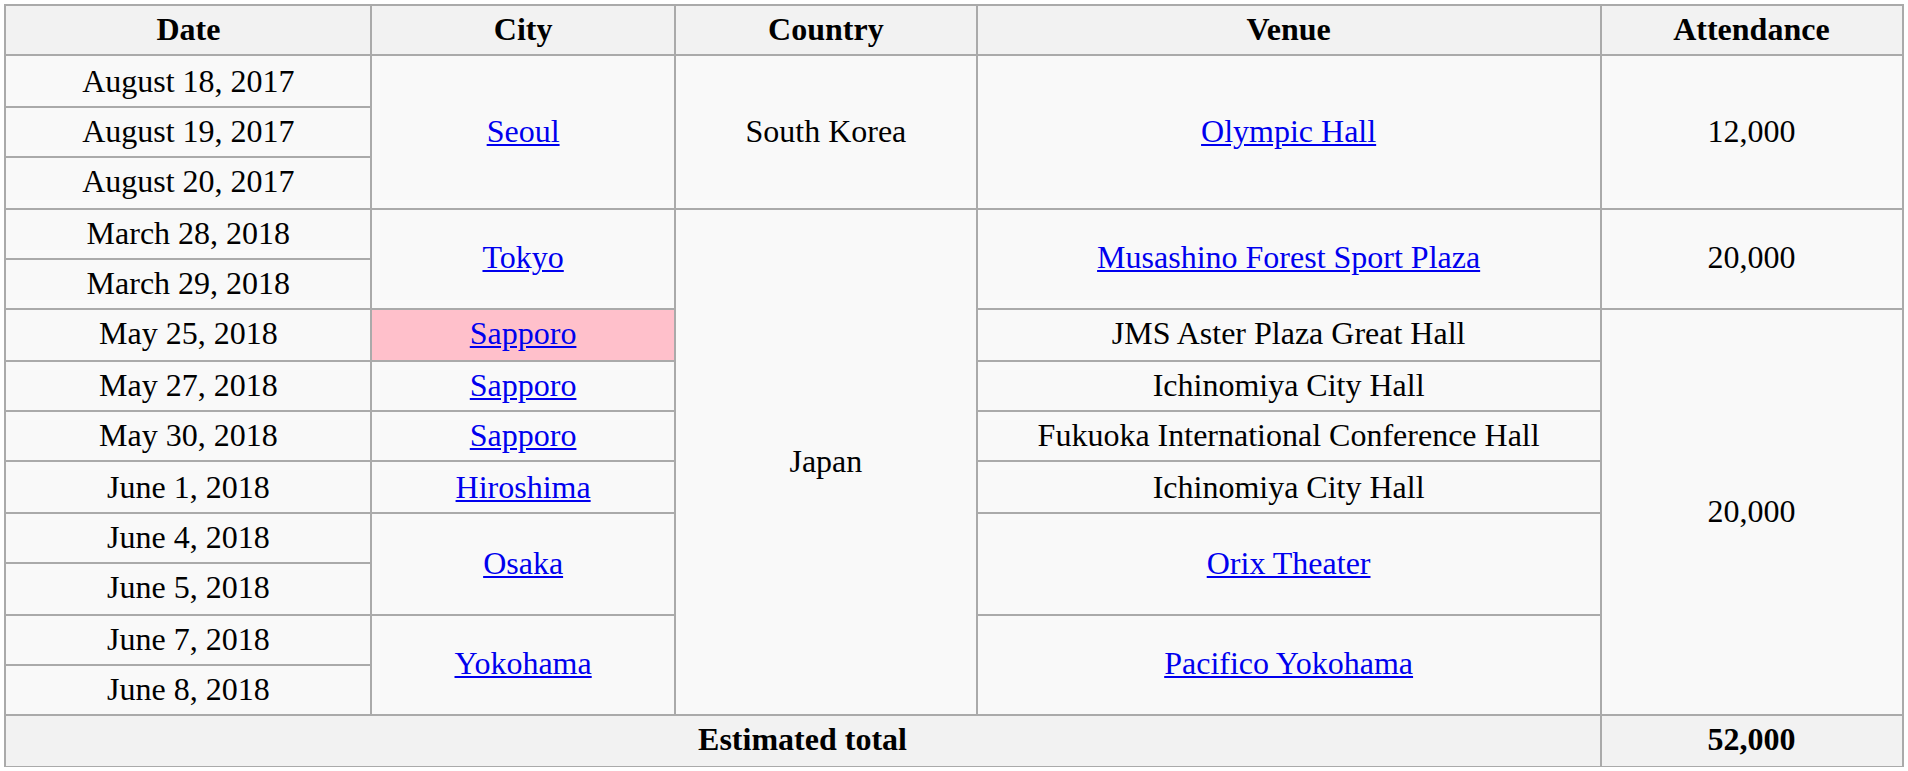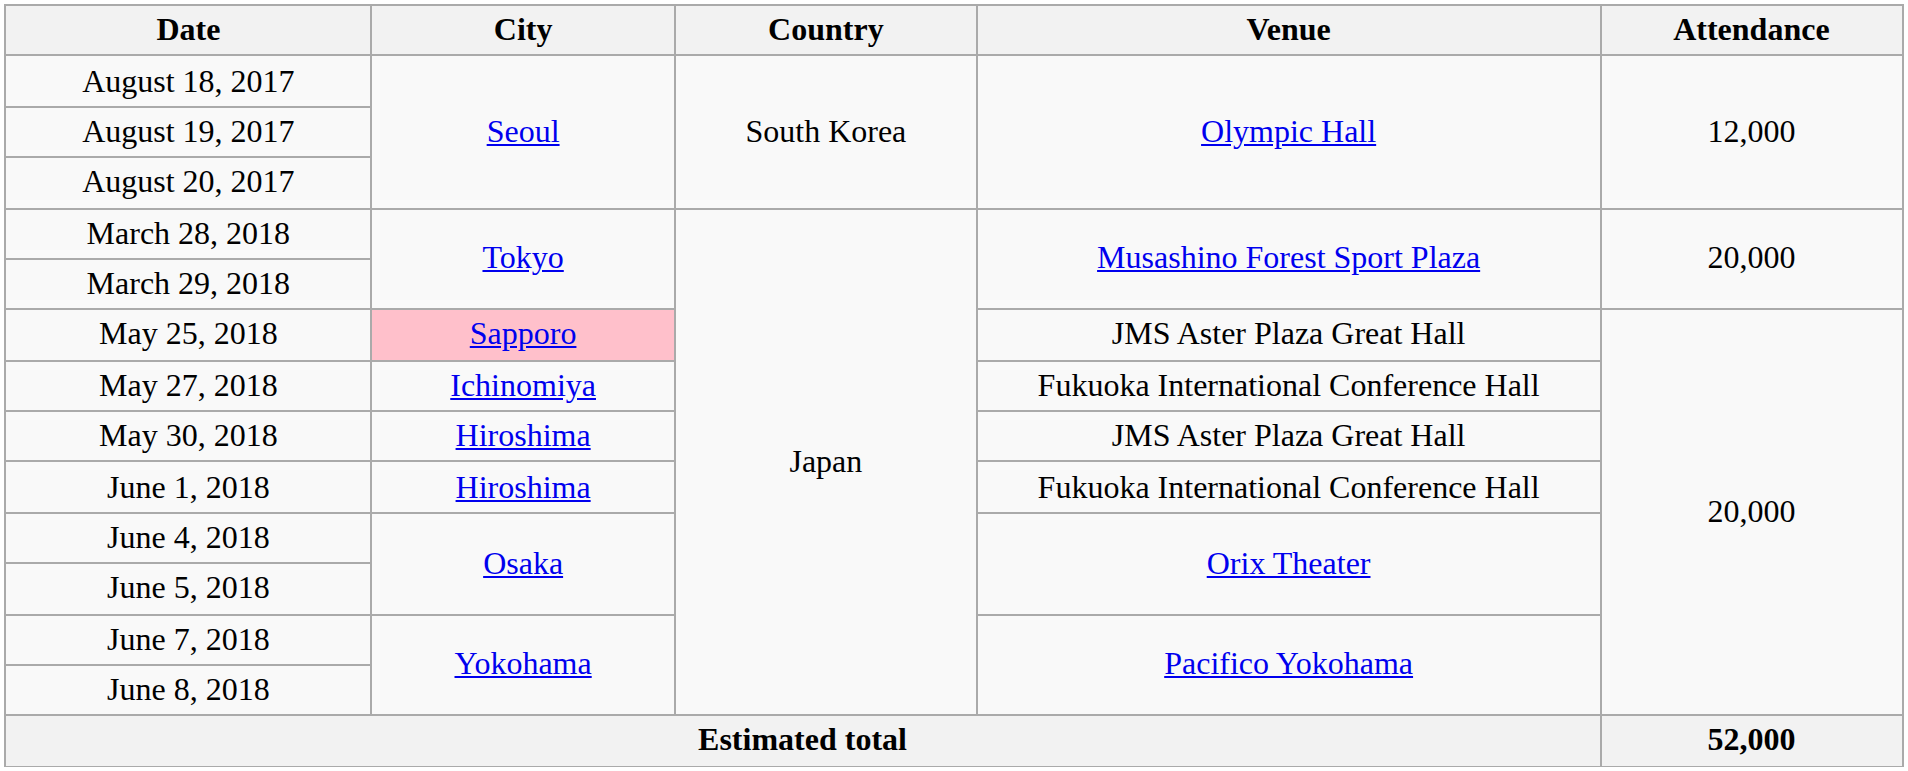 <table class="wikitable plainrowheaders" style="text-align:center;">
 <tr>
 <th scope="col" style="width:11em;">Date</th>
 <th scope="col" style="width:9em;">City</th>
 <th scope="col" style="width:9em;">Country</th>
 <th scope="col" style="width:19em;">Venue</th>
 <th scope="col" style="width:9em;">Attendance</th>
 </tr>
 <tr>
 <td>August 18, 2017</td>
 <td rowspan="3"><a href='#'>Seoul</a></td>
 <td rowspan="3">South Korea</td>
 <td rowspan="3"><a href='#'>Olympic Hall</a></td>
 <td rowspan="3">12,000</td>
 </tr>
 <tr>
 <td>August 19, 2017</td>
 </tr>
 <tr>
 <td>August 20, 2017</td>
 </tr>
 <tr>
 <td>March 28, 2018</td>
 <td rowspan="2"><a href='#'>Tokyo</a></td>
 <td rowspan="10">Japan</td>
 <td rowspan="2"><a href='#'>Musashino Forest Sport Plaza</a></td>
 <td rowspan="2">20,000</td>
 </tr>
 <tr>
 <td>March 29, 2018</td>
 </tr>
 <tr>
 <td>May 25, 2018</td>
 <td style="background: pink;"><a href='#'>Sapporo</a></td>
 <td>JMS Aster Plaza Great Hall</td>
 <td rowspan="8">20,000</td>
 </tr>
 <tr>
 <td>May 27, 2018</td>
-<td><a href='#'>Sapporo</a></td>
-<td>Ichinomiya City Hall</td>
+<td><a href='#'>Ichinomiya</a></td>
+<td>Fukuoka International Conference Hall</td>
 </tr>
 <tr>
 <td>May 30, 2018</td>
-<td><a href='#'>Sapporo</a></td>
-<td>Fukuoka International Conference Hall</td>
+<td><a href='#'>Hiroshima</a></td>
+<td>JMS Aster Plaza Great Hall</td>
 </tr>
 <tr>
 <td>June 1, 2018</td>
 <td><a href='#'>Hiroshima</a></td>
-<td>Ichinomiya City Hall</td>
+<td>Fukuoka International Conference Hall</td>
 </tr>
 <tr>
 <td>June 4, 2018</td>
 <td rowspan="2"><a href='#'>Osaka</a></td>
 <td rowspan="2"><a href='#'>Orix Theater</a></td>
 </tr>
 <tr>
 <td>June 5, 2018</td>
 </tr>
 <tr>
 <td>June 7, 2018</td>
 <td rowspan="2"><a href='#'>Yokohama</a></td>
 <td rowspan="2"><a href='#'>Pacifico Yokohama</a></td>
 </tr>
 <tr>
 <td>June 8, 2018</td>
 </tr>
 <tr>
 <th colspan="4">Estimated total</th>
 <th>52,000</th>
 </tr>
 </table>
